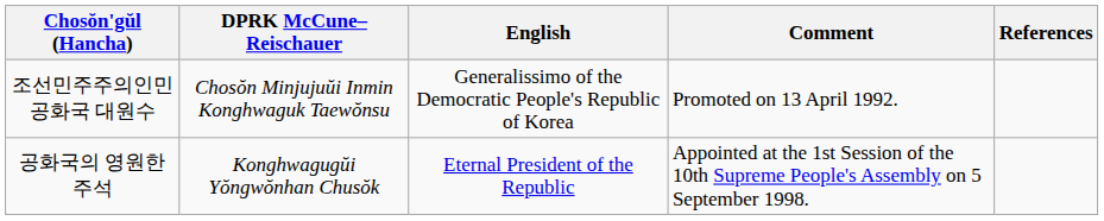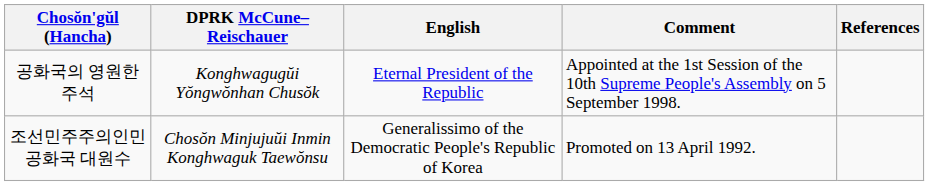 <table class="wikitable sortable">
 <tr>
 <th><a href='#'>Chosŏn'gŭl</a> (<a href='#'>Hancha</a>)</th>
 <th>DPRK <a href='#'>McCune–Reischauer</a></th>
 <th>English</th>
 <th>Comment</th>
 <th class="unsortable">References</th>
 </tr>
 <tr>
+<td align="center">공화국의 영원한 주석</td>
+<td align="center"><em>Konghwagugŭi Yŏngwŏnhan Chusŏk</em></td>
+<td align="center"><a href='#'>Eternal President of the Republic</a></td>
+<td>Appointed at the 1st Session of the 10th <a href='#'>Supreme People's Assembly</a> on 5 September 1998.</td>
+<td></td>
+</tr>
+<tr>
 <td align="center">조선민주주의인민공화국 대원수</td>
 <td align="center"><em>Chosŏn Minjujuŭi Inmin Konghwaguk Taewŏnsu</em></td>
 <td align="center">Generalissimo of the Democratic People's Republic of Korea</td>
 <td>Promoted on 13 April 1992.</td>
 <td></td>
 </tr>
-<tr>
-<td align="center">공화국의 영원한 주석</td>
-<td align="center"><em>Konghwagugŭi Yŏngwŏnhan Chusŏk</em></td>
-<td align="center"><a href='#'>Eternal President of the Republic</a></td>
-<td>Appointed at the 1st Session of the 10th <a href='#'>Supreme People's Assembly</a> on 5 September 1998.</td>
-<td></td>
-</tr>
 </table>
